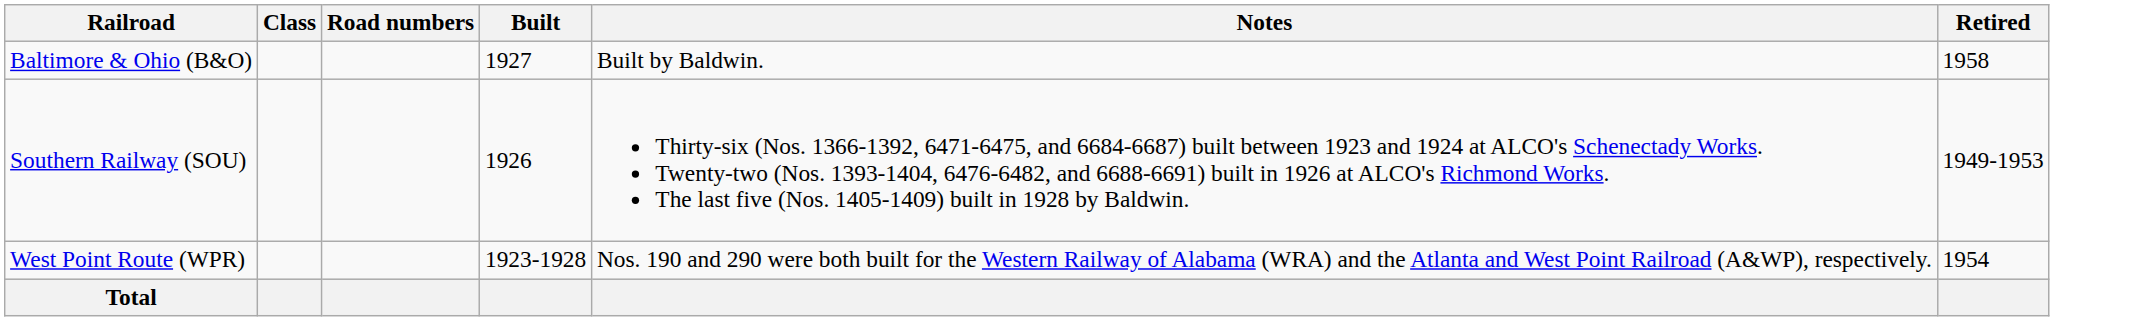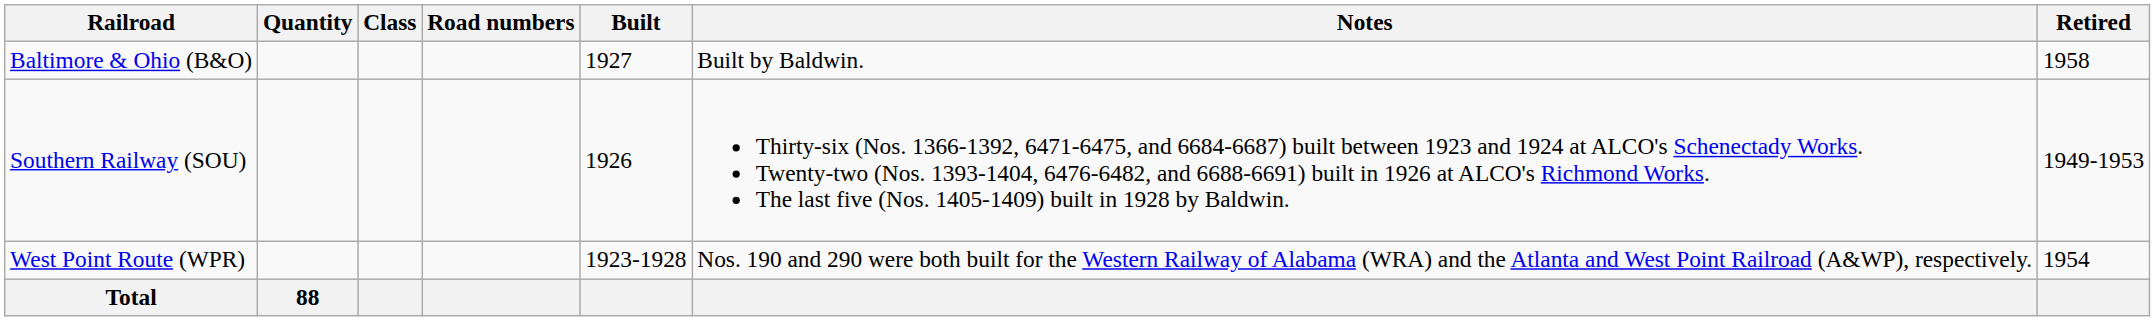 <table class="wikitable">
 <tr>
 <th>Railroad</th>
+<th>Quantity</th>
 <th>Class</th>
 <th>Road numbers</th>
 <th>Built</th>
 <th>Notes</th>
 <th>Retired</th>
 </tr>
 <tr>
 <td><a href='#'>Baltimore & Ohio</a> (B&O)</td>
 <td></td>
 <td></td>
+<td></td>
 <td>1927</td>
 <td>Built by Baldwin.</td>
 <td>1958</td>
 </tr>
 <tr>
 <td><a href='#'>Southern Railway</a> (SOU)</td>
+<td></td>
 <td></td>
 <td></td>
 <td>1926</td>
 <td><br><ul><li>Thirty-six (Nos. 1366-1392, 6471-6475, and 6684-6687) built between 1923 and 1924 at ALCO's <a href='#'>Schenectady Works</a>.</li><li>Twenty-two (Nos. 1393-1404, 6476-6482, and 6688-6691) built in 1926 at ALCO's <a href='#'>Richmond Works</a>.</li><li>The last five (Nos. 1405-1409) built in 1928 by Baldwin.</li></ul></td>
 <td>1949-1953</td>
 </tr>
 <tr>
 <td><a href='#'>West Point Route</a> (WPR)</td>
 <td></td>
 <td></td>
+<td></td>
 <td>1923-1928</td>
 <td>Nos. 190 and 290 were both built for the <a href='#'>Western Railway of Alabama</a> (WRA) and the <a href='#'>Atlanta and West Point Railroad</a> (A&WP), respectively.</td>
 <td>1954</td>
 </tr>
 <tr>
 <th>Total</th>
+<th>88</th>
 <th></th>
 <th></th>
 <th></th>
 <th></th>
 <th></th>
 </tr>
 </table>
